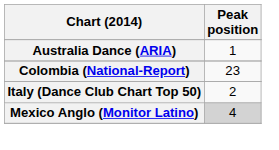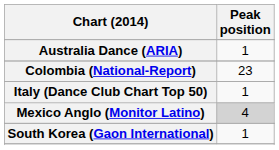 <table class="wikitable sortable plainrowheaders">
 <tr>
 <th scope="col">Chart (2014)</th>
 <th scope="col">Peak<br>position</th>
 </tr>
 <tr>
 </tr>
 <tr>
 <th scope="row">Australia Dance (<a href='#'>ARIA</a>)</th>
 <td style="text-align:center;">1</td>
 </tr>
 <tr>
 </tr>
 <tr>
 </tr>
 <tr>
 </tr>
 <tr>
 </tr>
 <tr>
 <th scope="row">Colombia (<a href='#'>National-Report</a>)</th>
 <td style="text-align:center;">23</td>
 </tr>
 <tr>
 </tr>
 <tr>
 </tr>
 <tr>
 </tr>
 <tr>
 </tr>
 <tr>
 </tr>
 <tr>
 </tr>
 <tr>
 </tr>
 <tr>
 </tr>
 <tr>
 </tr>
 <tr>
 <th scope="row">Italy (Dance Club Chart Top 50)</th>
-<td style="text-align:center;">2</td>
+<td style="text-align:center;">1</td>
 </tr>
 <tr>
 <th scope="row">Mexico Anglo (<a href='#'>Monitor Latino</a>)</th>
 <td style="background: lightgrey; text-align:center;">4</td>
 </tr>
 <tr>
 </tr>
 <tr>
 </tr>
 <tr>
 </tr>
 <tr>
 </tr>
 <tr>
+</tr>
+<tr>
+<th scope="row">South Korea (<a href='#'>Gaon International</a>)</th>
+<td style="text-align:center;">1</td>
 </tr>
 <tr>
 </tr>
 <tr>
 </tr>
 <tr>
 </tr>
 <tr>
 </tr>
 <tr>
 </tr>
 <tr>
 </tr>
 <tr>
 </tr>
 <tr>
 </tr>
 <tr>
 </tr>
 <tr>
 </tr>
 <tr>
 </tr>
 </table>
